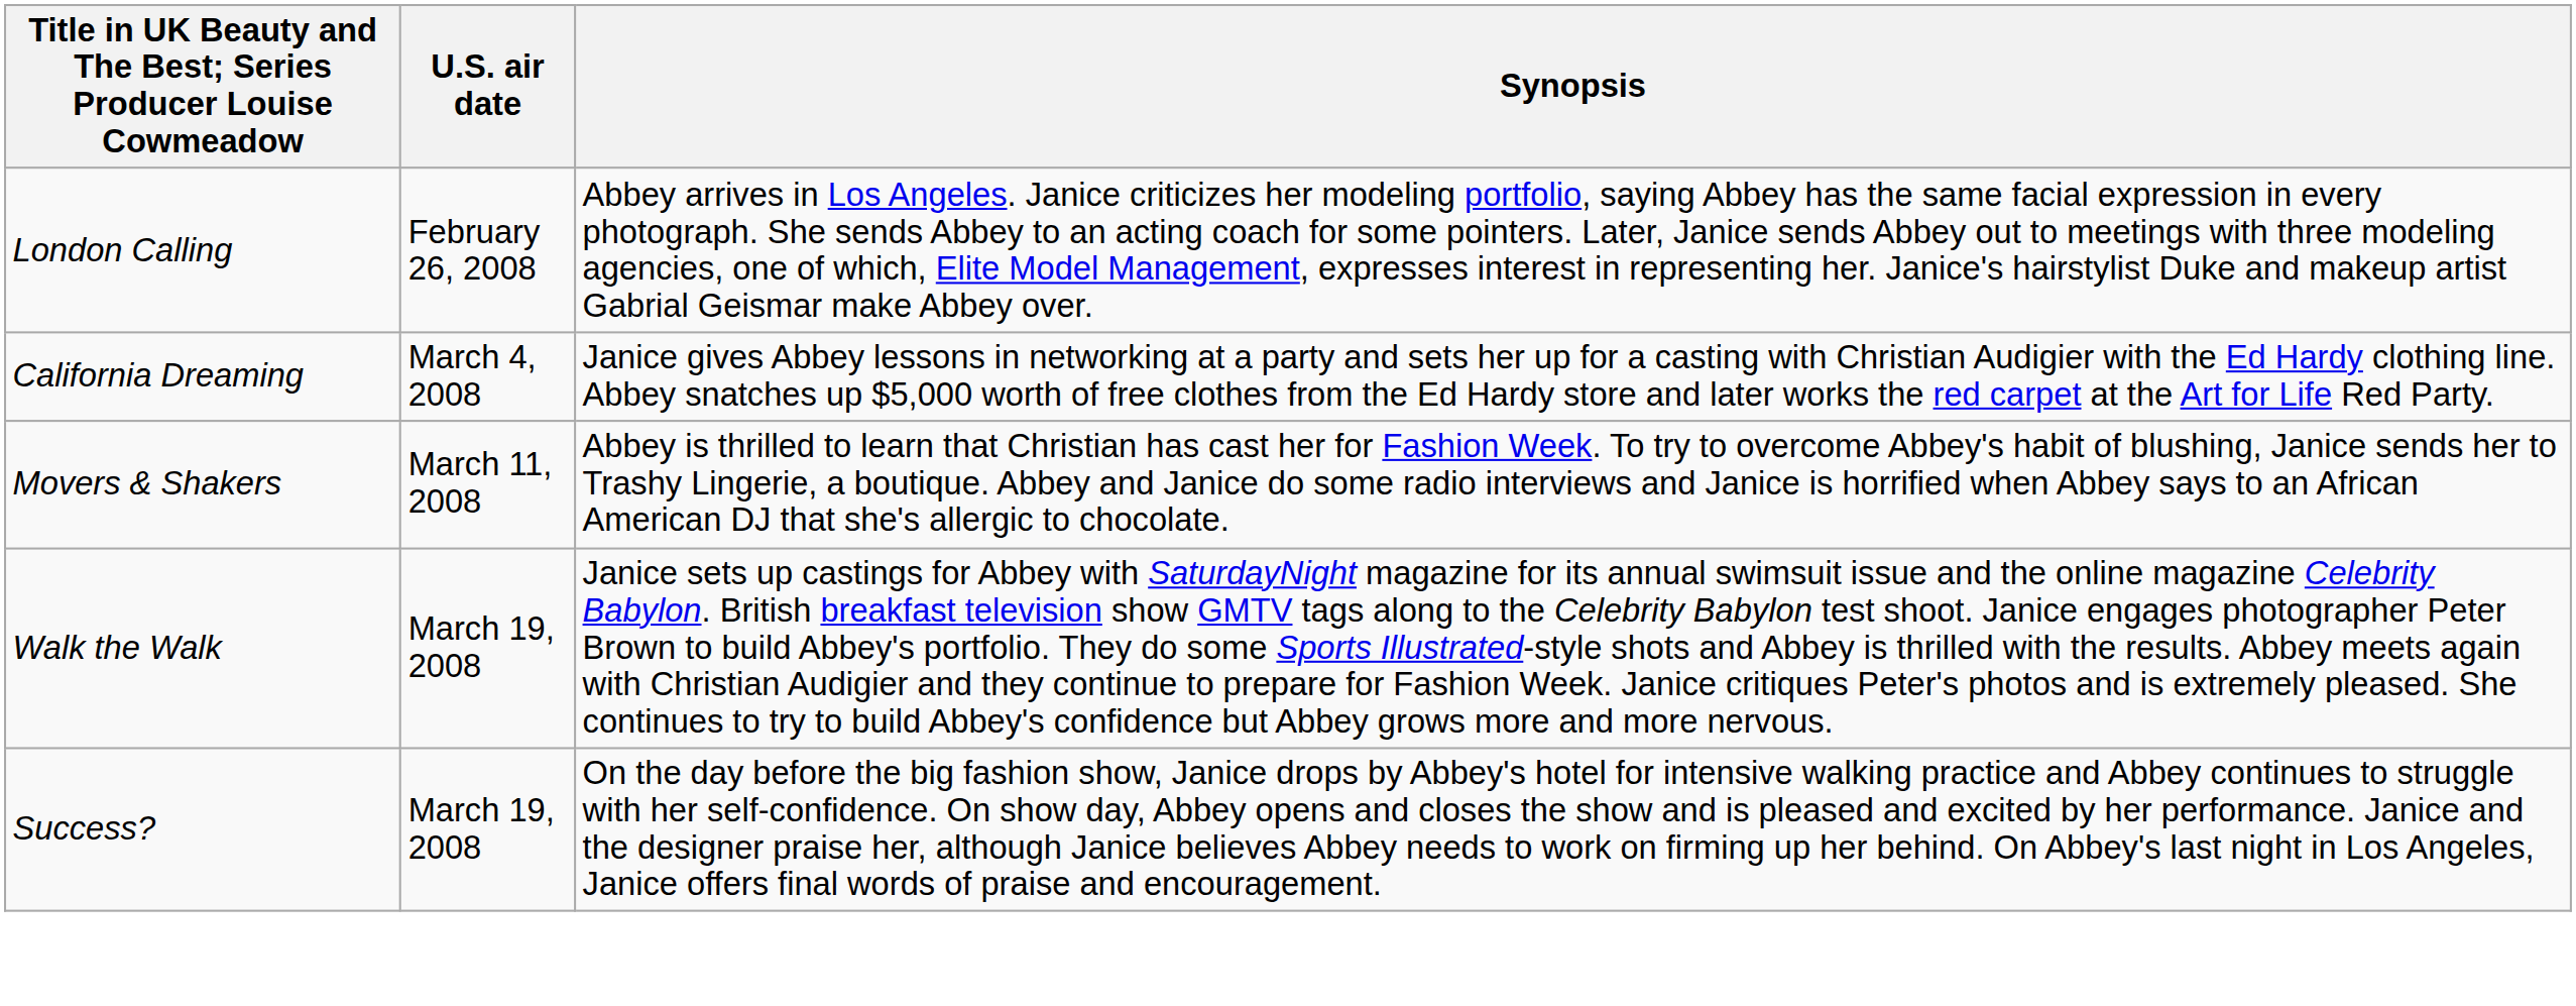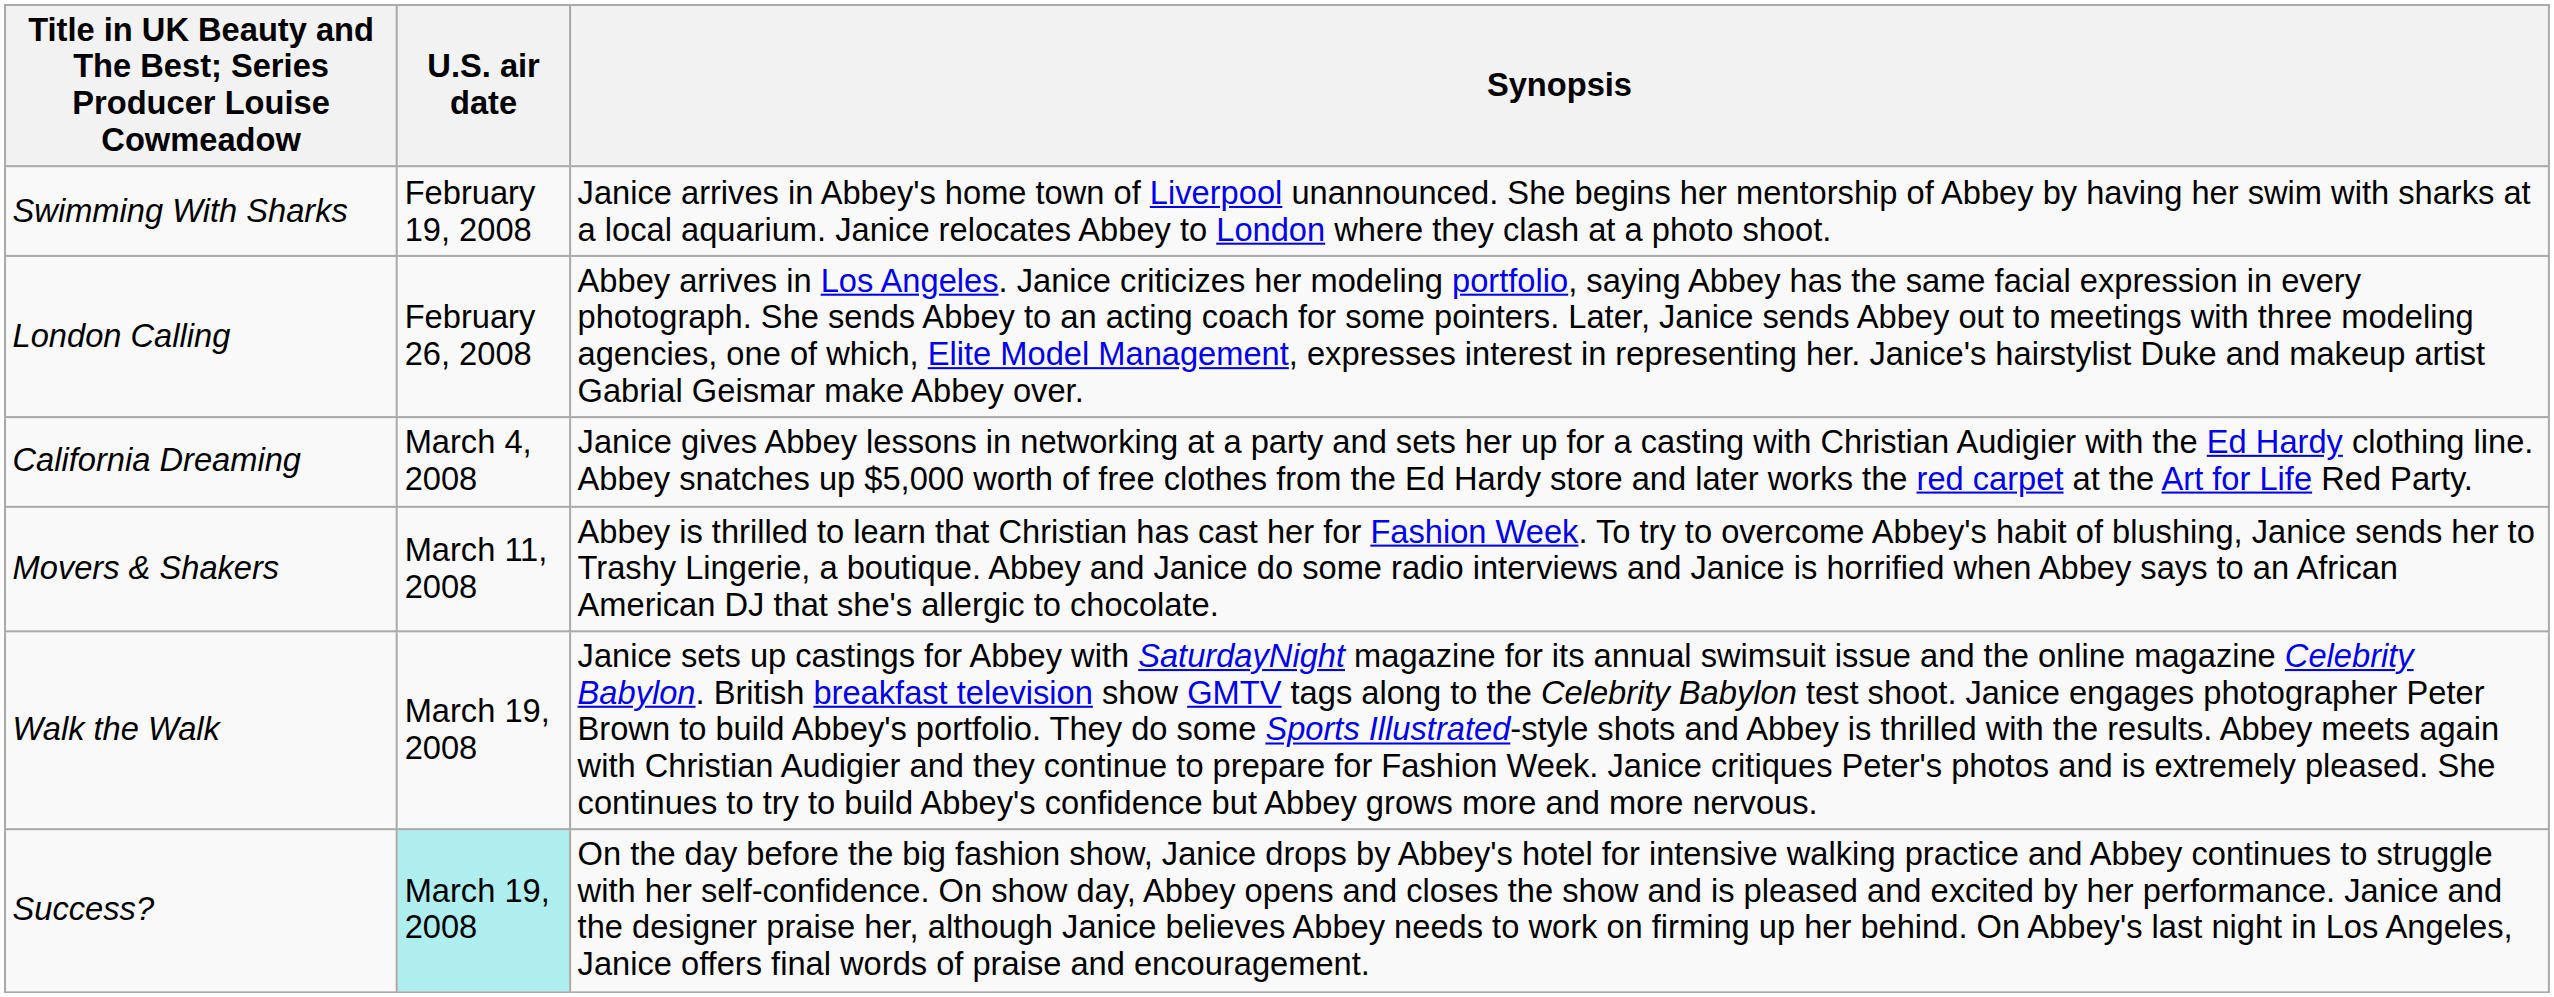 <table class="wikitable">
 <tr>
 <th>Title in UK Beauty and The Best; Series Producer Louise Cowmeadow</th>
 <th>U.S. air date</th>
 <th>Synopsis</th>
+</tr>
+<tr>
+<td><em>Swimming With Sharks</em></td>
+<td>February 19, 2008</td>
+<td>Janice arrives in Abbey's home town of <a href='#'>Liverpool</a> unannounced. She begins her mentorship of Abbey by having her swim with sharks at a local aquarium. Janice relocates Abbey to <a href='#'>London</a> where they clash at a photo shoot.</td>
 </tr>
 <tr>
 <td><em>London Calling</em></td>
 <td>February 26, 2008</td>
 <td>Abbey arrives in <a href='#'>Los Angeles</a>. Janice criticizes her modeling <a href='#'>portfolio</a>, saying Abbey has the same facial expression in every photograph. She sends Abbey to an acting coach for some pointers. Later, Janice sends Abbey out to meetings with three modeling agencies, one of which, <a href='#'>Elite Model Management</a>, expresses interest in representing her. Janice's hairstylist Duke and makeup artist Gabrial Geismar make Abbey over.</td>
 </tr>
 <tr>
 <td><em>California Dreaming</em></td>
 <td>March 4, 2008</td>
 <td>Janice gives Abbey lessons in networking at a party and sets her up for a casting with Christian Audigier with the <a href='#'>Ed Hardy</a> clothing line. Abbey snatches up $5,000 worth of free clothes from the Ed Hardy store and later works the <a href='#'>red carpet</a> at the <a href='#'>Art for Life</a> Red Party.</td>
 </tr>
 <tr>
 <td><em>Movers & Shakers</em></td>
 <td>March 11, 2008</td>
 <td>Abbey is thrilled to learn that Christian has cast her for <a href='#'>Fashion Week</a>. To try to overcome Abbey's habit of blushing, Janice sends her to Trashy Lingerie, a boutique. Abbey and Janice do some radio interviews and Janice is horrified when Abbey says to an African American DJ that she's allergic to chocolate.</td>
 </tr>
 <tr>
 <td><em>Walk the Walk</em></td>
 <td>March 19, 2008</td>
 <td>Janice sets up castings for Abbey with <em><a href='#'>SaturdayNight</a></em> magazine for its annual swimsuit issue and the online magazine <em><a href='#'>Celebrity Babylon</a></em>. British <a href='#'>breakfast television</a> show <a href='#'>GMTV</a> tags along to the <em>Celebrity Babylon</em> test shoot. Janice engages photographer Peter Brown to build Abbey's portfolio. They do some <em><a href='#'>Sports Illustrated</a></em>-style shots and Abbey is thrilled with the results. Abbey meets again with Christian Audigier and they continue to prepare for Fashion Week. Janice critiques Peter's photos and is extremely pleased. She continues to try to build Abbey's confidence but Abbey grows more and more nervous.</td>
 </tr>
 <tr>
 <td><em>Success?</em></td>
-<td>March 19, 2008</td>
+<td style="background: paleturquoise;">March 19, 2008</td>
 <td>On the day before the big fashion show, Janice drops by Abbey's hotel for intensive walking practice and Abbey continues to struggle with her self-confidence. On show day, Abbey opens and closes the show and is pleased and excited by her performance. Janice and the designer praise her, although Janice believes Abbey needs to work on firming up her behind. On Abbey's last night in Los Angeles, Janice offers final words of praise and encouragement.</td>
 </tr>
 </table>
